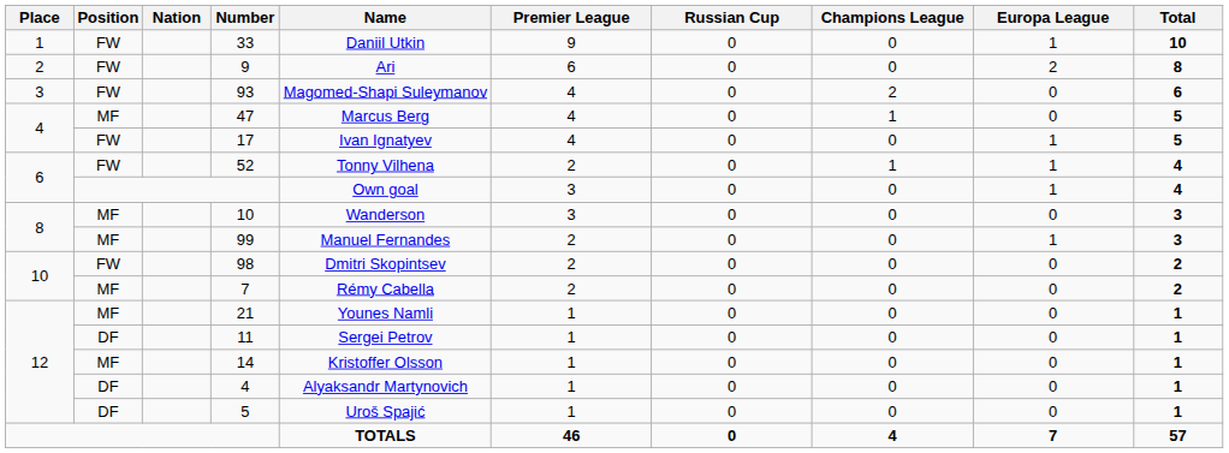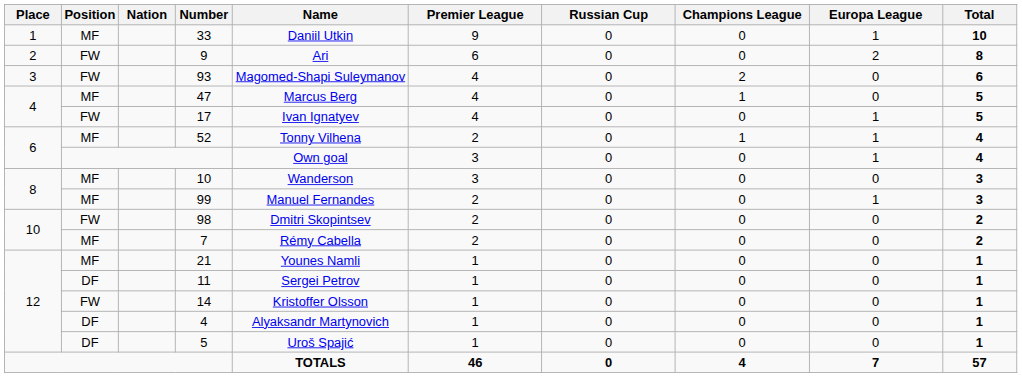 <table class="wikitable" style="font-size: 95%; text-align: center;">
 <tr>
 <th width=60>Place</th>
 <th width=60>Position</th>
 <th width=60>Nation</th>
 <th width=60>Number</th>
 <th width=200>Name</th>
 <th width=150>Premier League</th>
 <th width=150>Russian Cup</th>
 <th width=150>Champions League</th>
 <th width=150>Europa League</th>
 <th width=80>Total</th>
 </tr>
 <tr>
 <td>1</td>
-<td>FW</td>
+<td>MF</td>
 <td></td>
 <td>33</td>
 <td><a href='#'>Daniil Utkin</a></td>
 <td>9</td>
 <td>0</td>
 <td>0</td>
 <td>1</td>
 <td><strong>10</strong></td>
 </tr>
 <tr>
 <td>2</td>
 <td>FW</td>
 <td></td>
 <td>9</td>
 <td><a href='#'>Ari</a></td>
 <td>6</td>
 <td>0</td>
 <td>0</td>
 <td>2</td>
 <td><strong>8</strong></td>
 </tr>
 <tr>
 <td>3</td>
 <td>FW</td>
 <td></td>
 <td>93</td>
 <td><a href='#'>Magomed-Shapi Suleymanov</a></td>
 <td>4</td>
 <td>0</td>
 <td>2</td>
 <td>0</td>
 <td><strong>6</strong></td>
 </tr>
 <tr>
 <td rowspan="2">4</td>
 <td>MF</td>
 <td></td>
 <td>47</td>
 <td><a href='#'>Marcus Berg</a></td>
 <td>4</td>
 <td>0</td>
 <td>1</td>
 <td>0</td>
 <td><strong>5</strong></td>
 </tr>
 <tr>
 <td>FW</td>
 <td></td>
 <td>17</td>
 <td><a href='#'>Ivan Ignatyev</a></td>
 <td>4</td>
 <td>0</td>
 <td>0</td>
 <td>1</td>
 <td><strong>5</strong></td>
 </tr>
 <tr>
 <td rowspan="2">6</td>
-<td>FW</td>
+<td>MF</td>
 <td></td>
 <td>52</td>
 <td><a href='#'>Tonny Vilhena</a></td>
 <td>2</td>
 <td>0</td>
 <td>1</td>
 <td>1</td>
 <td><strong>4</strong></td>
 </tr>
 <tr>
 <td colspan="3"></td>
 <td><a href='#'>Own goal</a></td>
 <td>3</td>
 <td>0</td>
 <td>0</td>
 <td>1</td>
 <td><strong>4</strong></td>
 </tr>
 <tr>
 <td rowspan="2">8</td>
 <td>MF</td>
 <td></td>
 <td>10</td>
 <td><a href='#'>Wanderson</a></td>
 <td>3</td>
 <td>0</td>
 <td>0</td>
 <td>0</td>
 <td><strong>3</strong></td>
 </tr>
 <tr>
 <td>MF</td>
 <td></td>
 <td>99</td>
 <td><a href='#'>Manuel Fernandes</a></td>
 <td>2</td>
 <td>0</td>
 <td>0</td>
 <td>1</td>
 <td><strong>3</strong></td>
 </tr>
 <tr>
 <td rowspan="2">10</td>
 <td>FW</td>
 <td></td>
 <td>98</td>
 <td><a href='#'>Dmitri Skopintsev</a></td>
 <td>2</td>
 <td>0</td>
 <td>0</td>
 <td>0</td>
 <td><strong>2</strong></td>
 </tr>
 <tr>
 <td>MF</td>
 <td></td>
 <td>7</td>
 <td><a href='#'>Rémy Cabella</a></td>
 <td>2</td>
 <td>0</td>
 <td>0</td>
 <td>0</td>
 <td><strong>2</strong></td>
 </tr>
 <tr>
 <td rowspan="5">12</td>
 <td>MF</td>
 <td></td>
 <td>21</td>
 <td><a href='#'>Younes Namli</a></td>
 <td>1</td>
 <td>0</td>
 <td>0</td>
 <td>0</td>
 <td><strong>1</strong></td>
 </tr>
 <tr>
 <td>DF</td>
 <td></td>
 <td>11</td>
 <td><a href='#'>Sergei Petrov</a></td>
 <td>1</td>
 <td>0</td>
 <td>0</td>
 <td>0</td>
 <td><strong>1</strong></td>
 </tr>
 <tr>
-<td>MF</td>
+<td>FW</td>
 <td></td>
 <td>14</td>
 <td><a href='#'>Kristoffer Olsson</a></td>
 <td>1</td>
 <td>0</td>
 <td>0</td>
 <td>0</td>
 <td><strong>1</strong></td>
 </tr>
 <tr>
 <td>DF</td>
 <td></td>
 <td>4</td>
 <td><a href='#'>Alyaksandr Martynovich</a></td>
 <td>1</td>
 <td>0</td>
 <td>0</td>
 <td>0</td>
 <td><strong>1</strong></td>
 </tr>
 <tr>
 <td>DF</td>
 <td></td>
 <td>5</td>
 <td><a href='#'>Uroš Spajić</a></td>
 <td>1</td>
 <td>0</td>
 <td>0</td>
 <td>0</td>
 <td><strong>1</strong></td>
 </tr>
 <tr>
 <td colspan="4"></td>
 <td><strong>TOTALS</strong></td>
 <td><strong>46</strong></td>
 <td><strong>0</strong></td>
 <td><strong>4</strong></td>
 <td><strong>7</strong></td>
 <td><strong>57</strong></td>
 </tr>
 </table>
